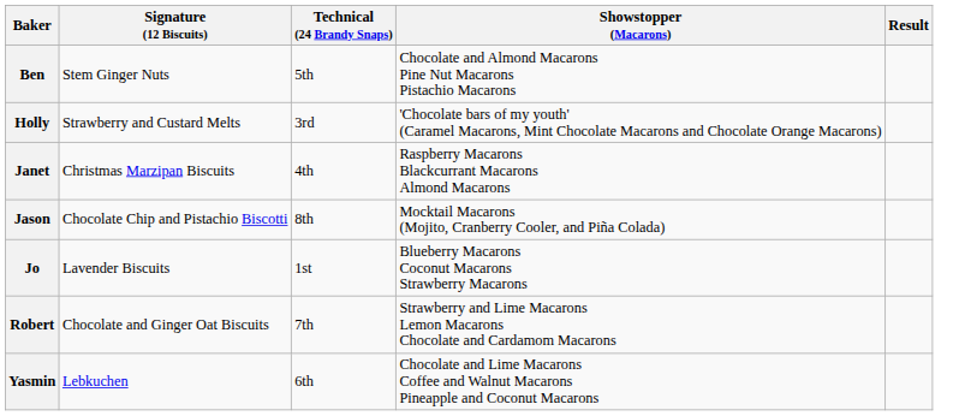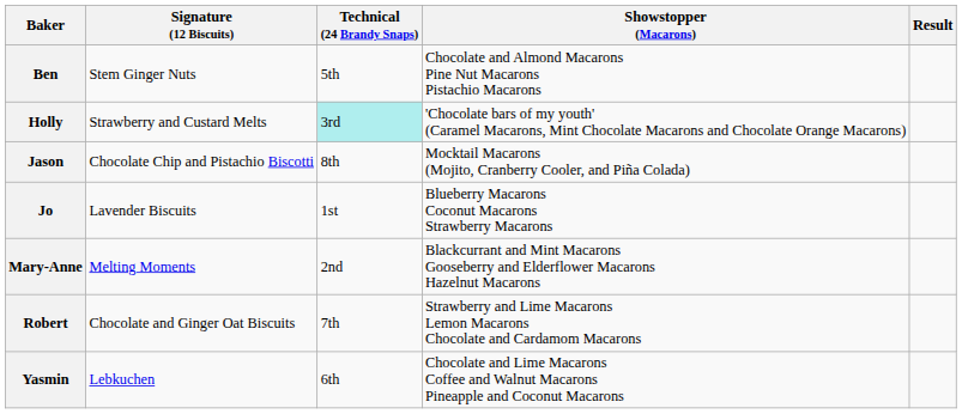 <table class="wikitable sortable col3center sticky-header">
 <tr>
 <th scope="col">Baker</th>
 <th scope="col" class="unsortable">Signature<br><small>(12 Biscuits)</small></th>
 <th scope="col">Technical<br><small>(24 <a href='#'>Brandy Snaps</a>)</small></th>
 <th scope="col" class="unsortable">Showstopper<br><small>(<a href='#'>Macarons</a>)</small></th>
 <th scope="col">Result</th>
 </tr>
 <tr>
 <th scope="row">Ben</th>
 <td>Stem Ginger Nuts</td>
 <td>5th</td>
 <td>Chocolate and Almond Macarons<br>Pine Nut Macarons<br>Pistachio Macarons</td>
 <td></td>
 </tr>
 <tr>
 <th scope="row">Holly</th>
 <td>Strawberry and Custard Melts</td>
-<td>3rd</td>
+<td style="background: paleturquoise;">3rd</td>
 <td>'Chocolate bars of my youth'<br>(Caramel Macarons, Mint Chocolate Macarons and Chocolate Orange Macarons)</td>
-<td></td>
-</tr>
-<tr>
-<th scope="row">Janet</th>
-<td>Christmas <a href='#'>Marzipan</a> Biscuits</td>
-<td>4th</td>
-<td>Raspberry Macarons<br>Blackcurrant Macarons<br>Almond Macarons</td>
 <td></td>
 </tr>
 <tr>
 <th scope="row">Jason</th>
 <td>Chocolate Chip and Pistachio <a href='#'>Biscotti</a></td>
 <td>8th</td>
 <td>Mocktail Macarons<br>(Mojito, Cranberry Cooler, and Piña Colada)</td>
 <td></td>
 </tr>
 <tr>
 <th scope="row">Jo</th>
 <td>Lavender Biscuits</td>
 <td>1st</td>
 <td>Blueberry Macarons<br>Coconut Macarons<br>Strawberry Macarons</td>
 <td></td>
 </tr>
 <tr>
+<th scope="row">Mary-Anne</th>
+<td><a href='#'>Melting Moments</a></td>
+<td>2nd</td>
+<td>Blackcurrant and Mint Macarons<br>Gooseberry and Elderflower Macarons<br>Hazelnut Macarons</td>
+<td></td>
+</tr>
+<tr>
 <th scope="row">Robert</th>
 <td>Chocolate and Ginger Oat Biscuits</td>
 <td>7th</td>
 <td>Strawberry and Lime Macarons<br>Lemon Macarons<br>Chocolate and Cardamom Macarons</td>
 <td></td>
 </tr>
 <tr>
 <th scope="row">Yasmin</th>
 <td><a href='#'>Lebkuchen</a></td>
 <td>6th</td>
 <td>Chocolate and Lime Macarons<br>Coffee and Walnut Macarons<br>Pineapple and Coconut Macarons</td>
 <td></td>
 </tr>
 </table>
